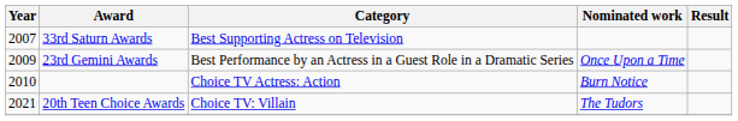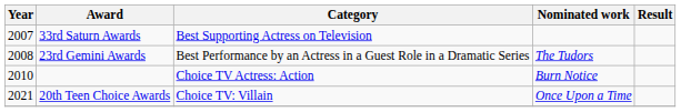 <table class="wikitable">
 <tr>
 <th>Year</th>
 <th>Award</th>
 <th>Category</th>
 <th>Nominated work</th>
 <th>Result</th>
 </tr>
 <tr>
 <td>2007</td>
 <td><a href='#'>33rd Saturn Awards</a></td>
 <td><a href='#'>Best Supporting Actress on Television</a></td>
 <td></td>
 <td></td>
 </tr>
 <tr>
-<td>2009</td>
+<td>2008</td>
 <td><a href='#'>23rd Gemini Awards</a></td>
 <td>Best Performance by an Actress in a Guest Role in a Dramatic Series</td>
-<td><em><a href='#'>Once Upon a Time</a></em></td>
+<td><em><a href='#'>The Tudors</a></em></td>
 <td></td>
 </tr>
 <tr>
 <td>2010</td>
 <td></td>
 <td><a href='#'>Choice TV Actress: Action</a></td>
 <td><em><a href='#'>Burn Notice</a></em></td>
 <td></td>
 </tr>
 <tr>
 <td>2021</td>
 <td><a href='#'>20th Teen Choice Awards</a></td>
 <td><a href='#'>Choice TV: Villain</a></td>
-<td><em><a href='#'>The Tudors</a></em></td>
+<td><em><a href='#'>Once Upon a Time</a></em></td>
 <td></td>
 </tr>
 <tr>
 </tr>
 </table>
